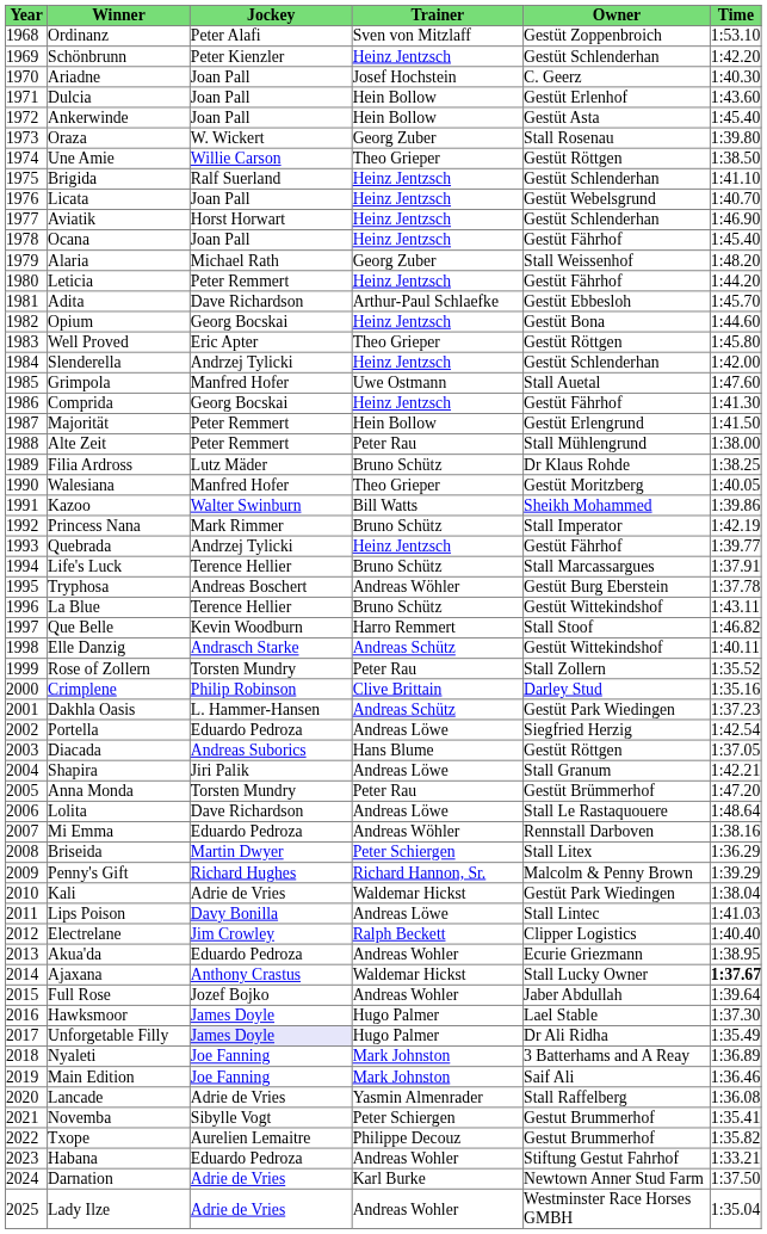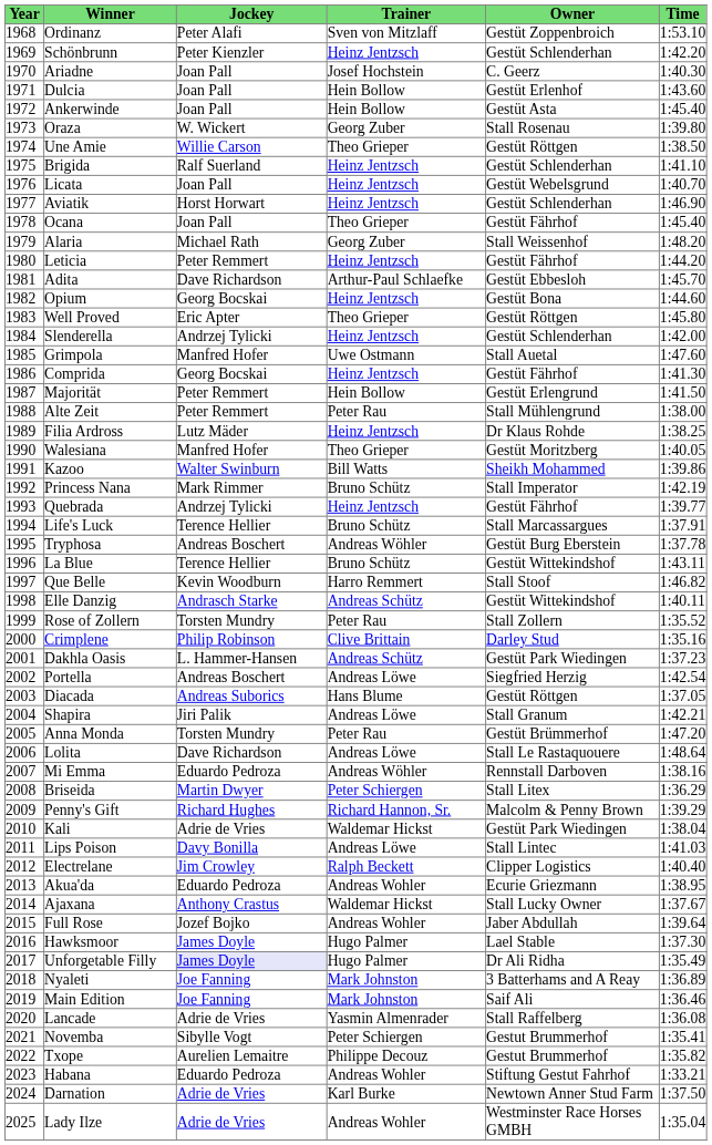 <table class = "sortable" | border="1" cellpadding="0" style="border-collapse: collapse; font-size:90%">
 <tr bgcolor="#77dd77" align="center">
 <th width="36px"><strong>Year</strong><br></th>
 <th width="125px"><strong>Winner</strong><br></th>
 <th width="142px"><strong>Jockey</strong><br></th>
 <th width="150px"><strong>Trainer</strong><br></th>
 <th width="164px"><strong>Owner</strong><br></th>
 <th><strong>Time</strong><br></th>
 </tr>
 <tr>
 <td>1968</td>
 <td>Ordinanz</td>
 <td>Peter Alafi</td>
 <td>Sven von Mitzlaff</td>
 <td>Gestüt Zoppenbroich</td>
 <td>1:53.10</td>
 </tr>
 <tr>
 <td>1969</td>
 <td>Schönbrunn</td>
 <td>Peter Kienzler</td>
 <td><a href='#'>Heinz Jentzsch</a></td>
 <td>Gestüt Schlenderhan</td>
 <td>1:42.20</td>
 </tr>
 <tr>
 <td>1970</td>
 <td>Ariadne</td>
 <td>Joan Pall</td>
 <td>Josef Hochstein</td>
 <td>C. Geerz</td>
 <td>1:40.30</td>
 </tr>
 <tr>
 <td>1971</td>
 <td>Dulcia</td>
 <td>Joan Pall</td>
 <td>Hein Bollow</td>
 <td>Gestüt Erlenhof</td>
 <td>1:43.60</td>
 </tr>
 <tr>
 <td>1972</td>
 <td>Ankerwinde</td>
 <td>Joan Pall</td>
 <td>Hein Bollow</td>
 <td>Gestüt Asta</td>
 <td>1:45.40</td>
 </tr>
 <tr>
 <td>1973</td>
 <td>Oraza</td>
 <td>W. Wickert</td>
 <td>Georg Zuber</td>
 <td>Stall Rosenau</td>
 <td>1:39.80</td>
 </tr>
 <tr>
 <td>1974</td>
 <td>Une Amie</td>
 <td><a href='#'>Willie Carson</a></td>
 <td>Theo Grieper</td>
 <td>Gestüt Röttgen</td>
 <td>1:38.50</td>
 </tr>
 <tr>
 <td>1975</td>
 <td>Brigida</td>
 <td>Ralf Suerland</td>
 <td><a href='#'>Heinz Jentzsch</a></td>
 <td>Gestüt Schlenderhan</td>
 <td>1:41.10</td>
 </tr>
 <tr>
 <td>1976</td>
 <td>Licata</td>
 <td>Joan Pall</td>
 <td><a href='#'>Heinz Jentzsch</a></td>
 <td>Gestüt Webelsgrund</td>
 <td>1:40.70</td>
 </tr>
 <tr>
 <td>1977</td>
 <td>Aviatik</td>
 <td>Horst Horwart</td>
 <td><a href='#'>Heinz Jentzsch</a></td>
 <td>Gestüt Schlenderhan</td>
 <td>1:46.90</td>
 </tr>
 <tr>
 <td>1978</td>
 <td>Ocana</td>
 <td>Joan Pall</td>
-<td><a href='#'>Heinz Jentzsch</a></td>
+<td>Theo Grieper</td>
 <td>Gestüt Fährhof</td>
 <td>1:45.40</td>
 </tr>
 <tr>
 <td>1979</td>
 <td>Alaria</td>
 <td>Michael Rath</td>
 <td>Georg Zuber</td>
 <td>Stall Weissenhof</td>
 <td>1:48.20</td>
 </tr>
 <tr>
 <td>1980</td>
 <td>Leticia</td>
 <td>Peter Remmert</td>
 <td><a href='#'>Heinz Jentzsch</a></td>
 <td>Gestüt Fährhof</td>
 <td>1:44.20</td>
 </tr>
 <tr>
 <td>1981</td>
 <td>Adita</td>
 <td>Dave Richardson</td>
 <td>Arthur-Paul Schlaefke</td>
 <td>Gestüt Ebbesloh</td>
 <td>1:45.70</td>
 </tr>
 <tr>
 <td>1982</td>
 <td>Opium</td>
 <td>Georg Bocskai</td>
 <td><a href='#'>Heinz Jentzsch</a></td>
 <td>Gestüt Bona</td>
 <td>1:44.60</td>
 </tr>
 <tr>
 <td>1983</td>
 <td>Well Proved</td>
 <td>Eric Apter</td>
 <td>Theo Grieper</td>
 <td>Gestüt Röttgen</td>
 <td>1:45.80</td>
 </tr>
 <tr>
 <td>1984</td>
 <td>Slenderella</td>
 <td>Andrzej Tylicki</td>
 <td><a href='#'>Heinz Jentzsch</a></td>
 <td>Gestüt Schlenderhan</td>
 <td>1:42.00</td>
 </tr>
 <tr>
 <td>1985</td>
 <td>Grimpola</td>
 <td>Manfred Hofer</td>
 <td>Uwe Ostmann</td>
 <td>Stall Auetal</td>
 <td>1:47.60</td>
 </tr>
 <tr>
 <td>1986</td>
 <td>Comprida</td>
 <td>Georg Bocskai</td>
 <td><a href='#'>Heinz Jentzsch</a></td>
 <td>Gestüt Fährhof</td>
 <td>1:41.30</td>
 </tr>
 <tr>
 <td>1987</td>
 <td>Majorität</td>
 <td>Peter Remmert</td>
 <td>Hein Bollow</td>
 <td>Gestüt Erlengrund</td>
 <td>1:41.50</td>
 </tr>
 <tr>
 <td>1988</td>
 <td>Alte Zeit</td>
 <td>Peter Remmert</td>
 <td>Peter Rau</td>
 <td>Stall Mühlengrund</td>
 <td>1:38.00</td>
 </tr>
 <tr>
 <td>1989</td>
 <td>Filia Ardross</td>
 <td>Lutz Mäder</td>
-<td>Bruno Schütz</td>
+<td><a href='#'>Heinz Jentzsch</a></td>
 <td>Dr Klaus Rohde</td>
 <td>1:38.25</td>
 </tr>
 <tr>
 <td>1990</td>
 <td>Walesiana</td>
 <td>Manfred Hofer</td>
 <td>Theo Grieper</td>
 <td>Gestüt Moritzberg</td>
 <td>1:40.05</td>
 </tr>
 <tr>
 <td>1991</td>
 <td>Kazoo</td>
 <td><a href='#'>Walter Swinburn</a></td>
 <td>Bill Watts</td>
 <td><a href='#'>Sheikh Mohammed</a></td>
 <td>1:39.86</td>
 </tr>
 <tr>
 <td>1992</td>
 <td>Princess Nana</td>
 <td>Mark Rimmer</td>
 <td>Bruno Schütz</td>
 <td>Stall Imperator</td>
 <td>1:42.19</td>
 </tr>
 <tr>
 <td>1993</td>
 <td>Quebrada</td>
 <td>Andrzej Tylicki</td>
 <td><a href='#'>Heinz Jentzsch</a></td>
 <td>Gestüt Fährhof</td>
 <td>1:39.77</td>
 </tr>
 <tr>
 <td>1994</td>
 <td>Life's Luck</td>
 <td>Terence Hellier</td>
 <td>Bruno Schütz</td>
 <td>Stall Marcassargues</td>
 <td>1:37.91</td>
 </tr>
 <tr>
 <td>1995</td>
 <td>Tryphosa</td>
 <td>Andreas Boschert</td>
 <td>Andreas Wöhler</td>
 <td>Gestüt Burg Eberstein</td>
 <td>1:37.78</td>
 </tr>
 <tr>
 <td>1996</td>
 <td>La Blue</td>
 <td>Terence Hellier</td>
 <td>Bruno Schütz</td>
 <td>Gestüt Wittekindshof</td>
 <td>1:43.11</td>
 </tr>
 <tr>
 <td>1997</td>
 <td>Que Belle</td>
 <td>Kevin Woodburn</td>
 <td>Harro Remmert</td>
 <td>Stall Stoof</td>
 <td>1:46.82</td>
 </tr>
 <tr>
 <td>1998</td>
 <td>Elle Danzig</td>
 <td><a href='#'>Andrasch Starke</a></td>
 <td><a href='#'>Andreas Schütz</a></td>
 <td>Gestüt Wittekindshof</td>
 <td>1:40.11</td>
 </tr>
 <tr>
 <td>1999</td>
 <td>Rose of Zollern</td>
 <td>Torsten Mundry</td>
 <td>Peter Rau</td>
 <td>Stall Zollern</td>
 <td>1:35.52</td>
 </tr>
 <tr>
 <td>2000</td>
 <td><a href='#'>Crimplene</a></td>
 <td><a href='#'>Philip Robinson</a></td>
 <td><a href='#'>Clive Brittain</a></td>
 <td><a href='#'>Darley Stud</a></td>
 <td>1:35.16</td>
 </tr>
 <tr>
 <td>2001</td>
 <td>Dakhla Oasis</td>
 <td>L. Hammer-Hansen </td>
 <td><a href='#'>Andreas Schütz</a></td>
 <td>Gestüt Park Wiedingen</td>
 <td>1:37.23</td>
 </tr>
 <tr>
 <td>2002</td>
 <td>Portella</td>
-<td>Eduardo Pedroza</td>
+<td>Andreas Boschert</td>
 <td>Andreas Löwe</td>
 <td>Siegfried Herzig</td>
 <td>1:42.54</td>
 </tr>
 <tr>
 <td>2003</td>
 <td>Diacada</td>
 <td><a href='#'>Andreas Suborics</a></td>
 <td>Hans Blume</td>
 <td>Gestüt Röttgen</td>
 <td>1:37.05</td>
 </tr>
 <tr>
 <td>2004</td>
 <td>Shapira</td>
 <td>Jiri Palik</td>
 <td>Andreas Löwe</td>
 <td>Stall Granum</td>
 <td>1:42.21</td>
 </tr>
 <tr>
 <td>2005</td>
 <td>Anna Monda</td>
 <td>Torsten Mundry</td>
 <td>Peter Rau</td>
 <td>Gestüt Brümmerhof</td>
 <td>1:47.20</td>
 </tr>
 <tr>
 <td>2006</td>
 <td>Lolita</td>
 <td>Dave Richardson</td>
 <td>Andreas Löwe</td>
 <td>Stall Le Rastaquouere</td>
 <td>1:48.64</td>
 </tr>
 <tr>
 <td>2007</td>
 <td>Mi Emma</td>
 <td>Eduardo Pedroza</td>
 <td>Andreas Wöhler</td>
 <td>Rennstall Darboven</td>
 <td>1:38.16</td>
 </tr>
 <tr>
 <td>2008</td>
 <td>Briseida</td>
 <td><a href='#'>Martin Dwyer</a></td>
 <td><a href='#'>Peter Schiergen</a></td>
 <td>Stall Litex</td>
 <td>1:36.29</td>
 </tr>
 <tr>
 <td>2009</td>
 <td>Penny's Gift</td>
 <td><a href='#'>Richard Hughes</a></td>
 <td><a href='#'>Richard Hannon, Sr.</a></td>
 <td>Malcolm & Penny Brown</td>
 <td>1:39.29</td>
 </tr>
 <tr>
 <td>2010</td>
 <td>Kali</td>
 <td>Adrie de Vries</td>
 <td>Waldemar Hickst</td>
 <td>Gestüt Park Wiedingen</td>
 <td>1:38.04</td>
 </tr>
 <tr>
 <td>2011</td>
 <td>Lips Poison</td>
 <td><a href='#'>Davy Bonilla</a></td>
 <td>Andreas Löwe</td>
 <td>Stall Lintec</td>
 <td>1:41.03</td>
 </tr>
 <tr>
 <td>2012</td>
 <td>Electrelane</td>
 <td><a href='#'>Jim Crowley</a></td>
 <td><a href='#'>Ralph Beckett</a></td>
 <td>Clipper Logistics</td>
 <td>1:40.40</td>
 </tr>
 <tr>
 <td>2013</td>
 <td>Akua'da</td>
 <td>Eduardo Pedroza</td>
 <td>Andreas Wohler</td>
 <td>Ecurie Griezmann</td>
 <td>1:38.95</td>
 </tr>
 <tr>
 <td>2014</td>
 <td>Ajaxana</td>
 <td><a href='#'>Anthony Crastus</a></td>
 <td>Waldemar Hickst</td>
 <td>Stall Lucky Owner</td>
-<td><strong>1:37.67</strong></td>
+<td>1:37.67</td>
 </tr>
 <tr>
 <td>2015</td>
 <td>Full Rose</td>
 <td>Jozef Bojko</td>
 <td>Andreas Wohler</td>
 <td>Jaber Abdullah</td>
 <td>1:39.64</td>
 </tr>
 <tr>
 <td>2016</td>
 <td>Hawksmoor</td>
 <td><a href='#'>James Doyle</a></td>
 <td>Hugo Palmer</td>
 <td>Lael Stable</td>
 <td>1:37.30</td>
 </tr>
 <tr>
 <td>2017</td>
 <td>Unforgetable Filly</td>
 <td style="background: lavender;"><a href='#'>James Doyle</a></td>
 <td>Hugo Palmer</td>
 <td>Dr Ali Ridha</td>
 <td>1:35.49</td>
 </tr>
 <tr>
 <td>2018</td>
 <td>Nyaleti</td>
 <td><a href='#'>Joe Fanning</a></td>
 <td><a href='#'>Mark Johnston</a></td>
 <td>3 Batterhams and A Reay</td>
 <td>1:36.89</td>
 </tr>
 <tr>
 <td>2019</td>
 <td>Main Edition</td>
 <td><a href='#'>Joe Fanning</a></td>
 <td><a href='#'>Mark Johnston</a></td>
 <td>Saif Ali</td>
 <td>1:36.46</td>
 </tr>
 <tr>
 <td>2020</td>
 <td>Lancade</td>
 <td>Adrie de Vries</td>
 <td>Yasmin Almenrader</td>
 <td>Stall Raffelberg</td>
 <td>1:36.08</td>
 </tr>
 <tr>
 <td>2021</td>
 <td>Novemba</td>
 <td>Sibylle Vogt</td>
 <td>Peter Schiergen</td>
 <td>Gestut Brummerhof</td>
 <td>1:35.41</td>
 </tr>
 <tr>
 <td>2022</td>
 <td>Txope</td>
 <td>Aurelien Lemaitre</td>
 <td>Philippe Decouz</td>
 <td>Gestut Brummerhof</td>
 <td>1:35.82</td>
 </tr>
 <tr>
 <td>2023</td>
 <td>Habana</td>
 <td>Eduardo Pedroza</td>
 <td>Andreas Wohler</td>
 <td>Stiftung Gestut Fahrhof</td>
 <td>1:33.21</td>
 </tr>
 <tr>
 <td>2024</td>
 <td>Darnation</td>
 <td><a href='#'>Adrie de Vries</a></td>
 <td>Karl Burke</td>
 <td>Newtown Anner Stud Farm</td>
 <td>1:37.50</td>
 </tr>
 <tr>
 <td>2025</td>
 <td>Lady Ilze</td>
 <td><a href='#'>Adrie de Vries</a></td>
 <td>Andreas Wohler</td>
 <td>Westminster Race Horses GMBH</td>
 <td>1:35.04</td>
 </tr>
 </table>
